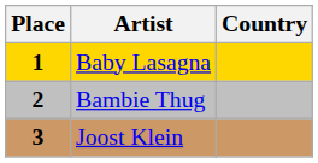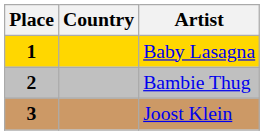 <table class="wikitable plainrowheaders">
 <tr>
 <th scope="col">Place</th>
+<th scope="col">Country</th>
 <th scope="col">Artist</th>
-<th scope="col">Country</th>
 </tr>
 <tr style="background:gold;">
 <th scope="row" style="background:gold; text-align:center;">1</th>
+<td></td>
 <td><a href='#'>Baby Lasagna</a></td>
-<td></td>
 </tr>
 <tr style="background:silver;">
 <th scope="row" style="background:silver; text-align:center;">2</th>
+<td></td>
 <td><a href='#'>Bambie Thug</a></td>
-<td></td>
 </tr>
 <tr style="background:#c96;">
 <th scope="row" style="background:#c96; text-align:center;">3</th>
+<td></td>
 <td><a href='#'>Joost Klein</a></td>
-<td></td>
 </tr>
 </table>
